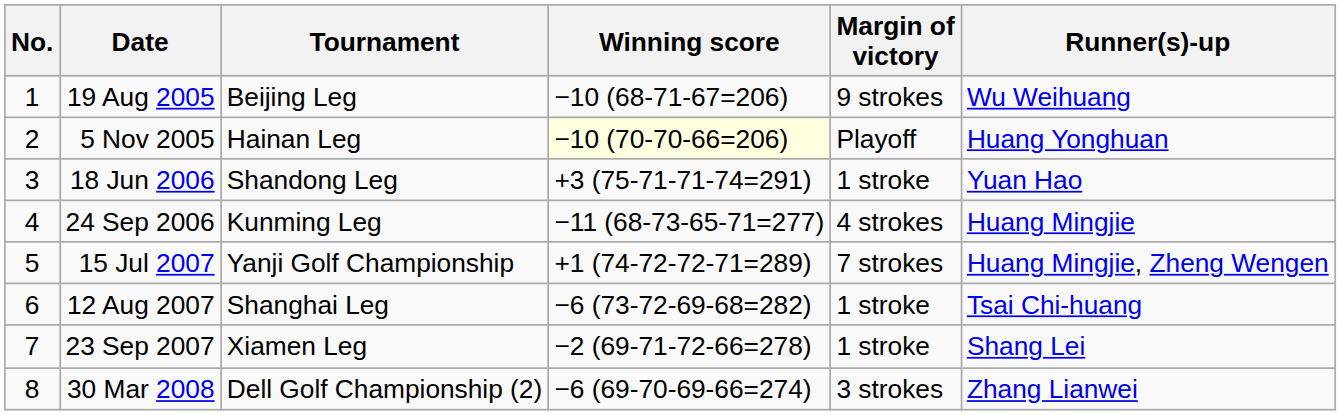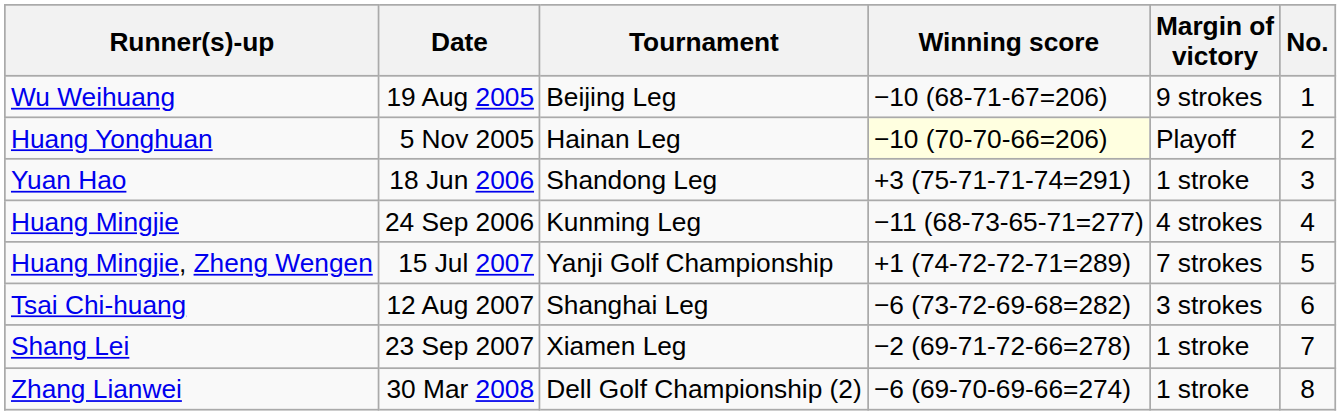 <table class="wikitable" style="font-size:95%;">
 <tr>
-<th>No.</th>
+<th>Runner(s)-up</th>
 <th>Date</th>
 <th>Tournament</th>
 <th>Winning score</th>
 <th>Margin of<br>victory</th>
-<th>Runner(s)-up</th>
+<th>No.</th>
 </tr>
 <tr>
-<td align=center>1</td>
+<td> <a href='#'>Wu Weihuang</a></td>
 <td align=right>19 Aug <a href='#'>2005</a></td>
 <td>Beijing Leg</td>
 <td>−10 (68-71-67=206)</td>
 <td>9 strokes</td>
-<td> <a href='#'>Wu Weihuang</a></td>
+<td align=center>1</td>
 </tr>
 <tr>
-<td align=center>2</td>
+<td> <a href='#'>Huang Yonghuan</a></td>
 <td align=right>5 Nov 2005</td>
 <td>Hainan Leg</td>
 <td style="background: lightyellow;">−10 (70-70-66=206)</td>
 <td>Playoff</td>
-<td> <a href='#'>Huang Yonghuan</a></td>
+<td align=center>2</td>
 </tr>
 <tr>
-<td align=center>3</td>
+<td> <a href='#'>Yuan Hao</a></td>
 <td align=right>18 Jun <a href='#'>2006</a></td>
 <td>Shandong Leg</td>
 <td>+3 (75-71-71-74=291)</td>
 <td>1 stroke</td>
-<td> <a href='#'>Yuan Hao</a></td>
+<td align=center>3</td>
 </tr>
 <tr>
-<td align=center>4</td>
+<td> <a href='#'>Huang Mingjie</a></td>
 <td align=right>24 Sep 2006</td>
 <td>Kunming Leg</td>
 <td>−11 (68-73-65-71=277)</td>
 <td>4 strokes</td>
-<td> <a href='#'>Huang Mingjie</a></td>
+<td align=center>4</td>
 </tr>
 <tr>
-<td align=center>5</td>
+<td> <a href='#'>Huang Mingjie</a>,  <a href='#'>Zheng Wengen</a></td>
 <td align=right>15 Jul <a href='#'>2007</a></td>
 <td>Yanji Golf Championship</td>
 <td>+1 (74-72-72-71=289)</td>
 <td>7 strokes</td>
-<td> <a href='#'>Huang Mingjie</a>,  <a href='#'>Zheng Wengen</a></td>
+<td align=center>5</td>
 </tr>
 <tr>
-<td align=center>6</td>
+<td> <a href='#'>Tsai Chi-huang</a></td>
 <td align=right>12 Aug 2007</td>
 <td>Shanghai Leg</td>
 <td>−6 (73-72-69-68=282)</td>
-<td>1 stroke</td>
-<td> <a href='#'>Tsai Chi-huang</a></td>
+<td>3 strokes</td>
+<td align=center>6</td>
 </tr>
 <tr>
-<td align=center>7</td>
+<td> <a href='#'>Shang Lei</a></td>
 <td align=right>23 Sep 2007</td>
 <td>Xiamen Leg</td>
 <td>−2 (69-71-72-66=278)</td>
 <td>1 stroke</td>
-<td> <a href='#'>Shang Lei</a></td>
+<td align=center>7</td>
 </tr>
 <tr>
-<td align=center>8</td>
+<td> <a href='#'>Zhang Lianwei</a></td>
 <td align=right>30 Mar <a href='#'>2008</a></td>
 <td>Dell Golf Championship (2)</td>
 <td>−6 (69-70-69-66=274)</td>
-<td>3 strokes</td>
-<td> <a href='#'>Zhang Lianwei</a></td>
+<td>1 stroke</td>
+<td align=center>8</td>
 </tr>
 </table>
